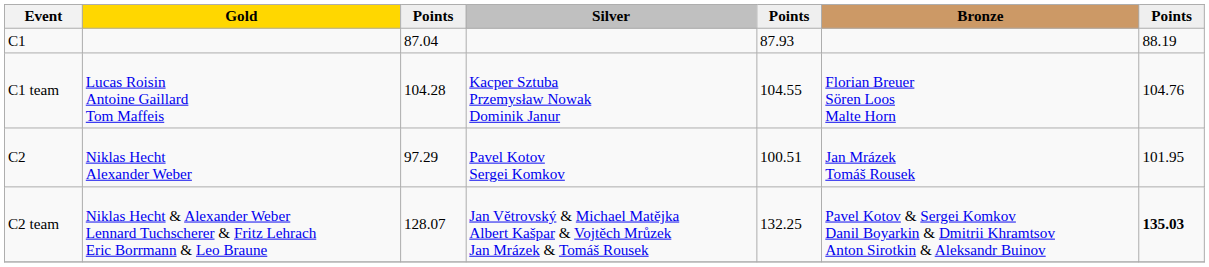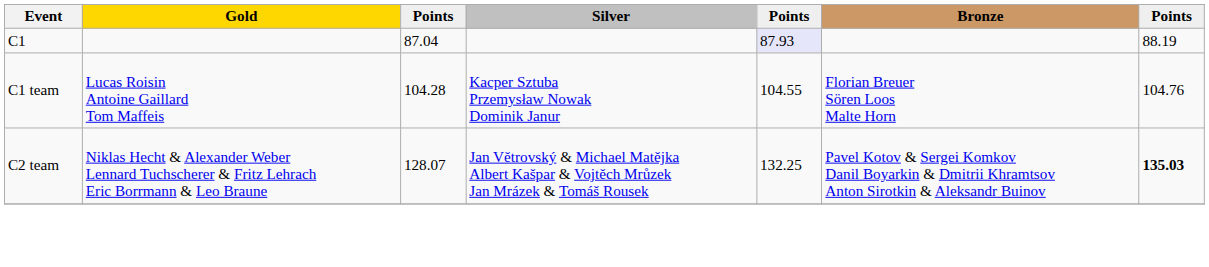 <table class="wikitable" width=100%>
 <tr>
 <th>Event</th>
 <td align=center bgcolor="gold"><strong>Gold</strong></td>
 <td align=center bgcolor="EFEFEF"><strong>Points</strong></td>
 <td align=center bgcolor="silver"><strong>Silver</strong></td>
 <td align=center bgcolor="EFEFEF"><strong>Points</strong></td>
 <td align=center bgcolor="CC9966"><strong>Bronze</strong></td>
 <td align=center bgcolor="EFEFEF"><strong>Points</strong></td>
 </tr>
 <tr>
 <td>C1</td>
 <td></td>
 <td>87.04</td>
 <td></td>
-<td>87.93</td>
+<td style="background: lavender;">87.93</td>
 <td></td>
 <td>88.19</td>
 </tr>
 <tr>
 <td>C1 team</td>
 <td><br><a href='#'>Lucas Roisin</a><br><a href='#'>Antoine Gaillard</a><br><a href='#'>Tom Maffeis</a></td>
 <td>104.28</td>
 <td><br><a href='#'>Kacper Sztuba</a><br><a href='#'>Przemysław Nowak</a><br><a href='#'>Dominik Janur</a></td>
 <td>104.55</td>
 <td><br><a href='#'>Florian Breuer</a><br><a href='#'>Sören Loos</a><br><a href='#'>Malte Horn</a></td>
 <td>104.76</td>
 </tr>
 <tr>
-<td>C2</td>
-<td><br><a href='#'>Niklas Hecht</a><br><a href='#'>Alexander Weber</a></td>
-<td>97.29</td>
-<td><br><a href='#'>Pavel Kotov</a><br><a href='#'>Sergei Komkov</a></td>
-<td>100.51</td>
-<td><br><a href='#'>Jan Mrázek</a><br><a href='#'>Tomáš Rousek</a></td>
-<td>101.95</td>
-</tr>
-<tr>
 <td>C2 team</td>
 <td><br><a href='#'>Niklas Hecht</a> & <a href='#'>Alexander Weber</a><br><a href='#'>Lennard Tuchscherer</a> & <a href='#'>Fritz Lehrach</a><br><a href='#'>Eric Borrmann</a> & <a href='#'>Leo Braune</a></td>
 <td>128.07</td>
 <td><br><a href='#'>Jan Větrovský</a> & <a href='#'>Michael Matějka</a><br><a href='#'>Albert Kašpar</a> & <a href='#'>Vojtěch Mrůzek</a><br><a href='#'>Jan Mrázek</a> & <a href='#'>Tomáš Rousek</a></td>
 <td>132.25</td>
 <td><br><a href='#'>Pavel Kotov</a> & <a href='#'>Sergei Komkov</a><br><a href='#'>Danil Boyarkin</a> & <a href='#'>Dmitrii Khramtsov</a><br><a href='#'>Anton Sirotkin</a> & <a href='#'>Aleksandr Buinov</a></td>
 <td><strong>135.03</strong></td>
 </tr>
 <tr>
 </tr>
 </table>
